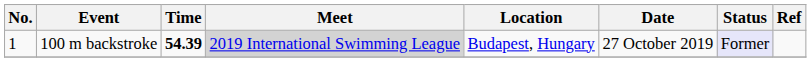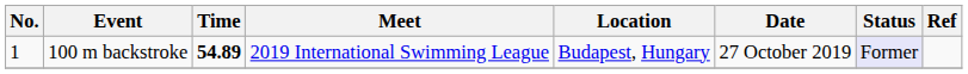 <table class="wikitable sortable">
 <tr>
 <th>No.</th>
 <th>Event</th>
 <th>Time</th>
 <th>Meet</th>
 <th>Location</th>
 <th>Date</th>
 <th>Status</th>
 <th>Ref</th>
 </tr>
 <tr>
 <td>1</td>
 <td>100 m backstroke</td>
-<td align="center"><strong>54.39</strong></td>
-<td style="background: lightgrey;"><a href='#'>2019 International Swimming League</a></td>
+<td align="center"><strong>54.89</strong></td>
+<td><a href='#'>2019 International Swimming League</a></td>
 <td><a href='#'>Budapest</a>, <a href='#'>Hungary</a></td>
 <td align="center">27 October 2019</td>
 <td align="center" style="background: lavender;">Former</td>
 <td align="center"></td>
 </tr>
 <tr>
 </tr>
 </table>
